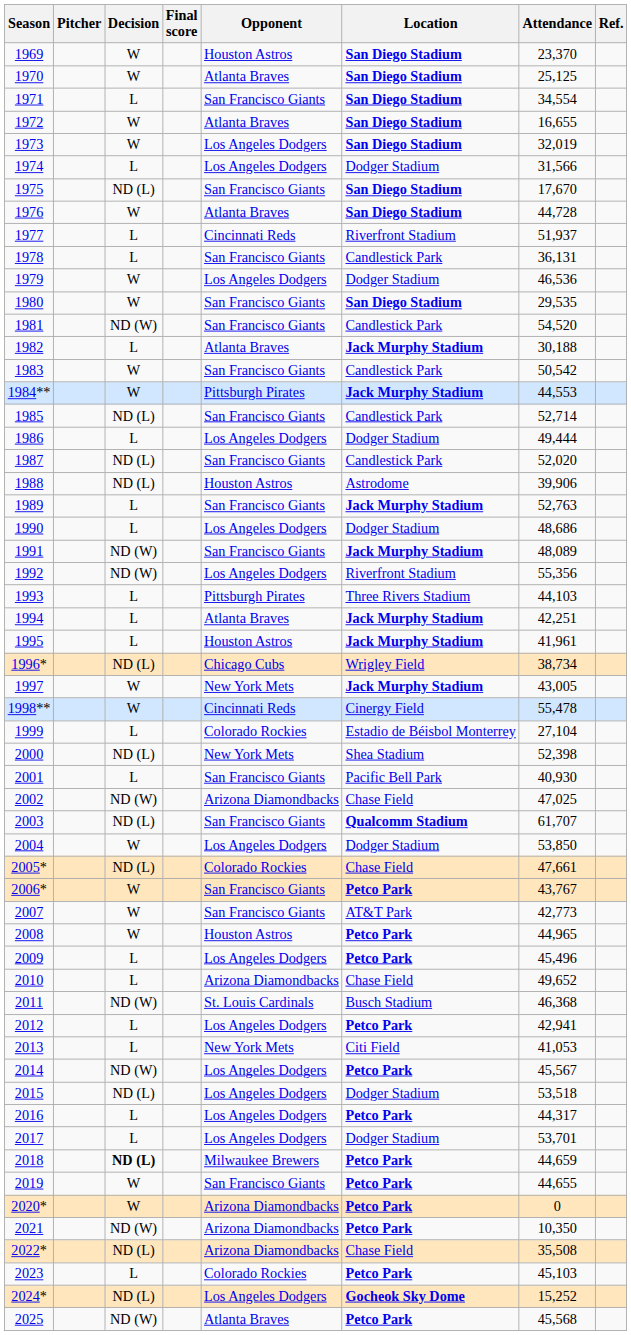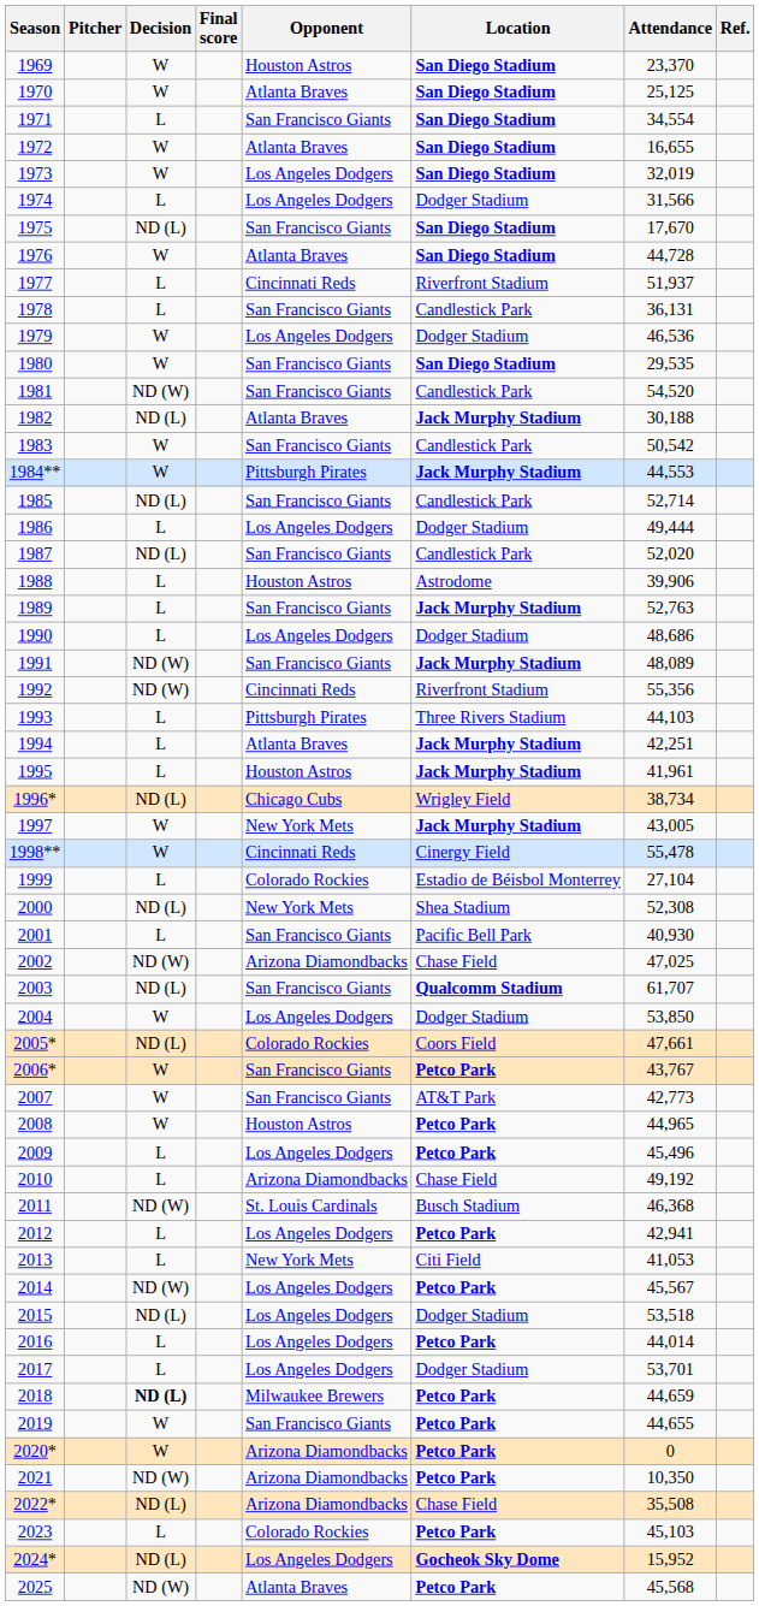 <table class="wikitable sortable plainrowheaders">
 <tr>
 <th scope="col">Season</th>
 <th scope="col">Pitcher</th>
 <th scope="col">Decision</th>
 <th scope="col">Final<br>score</th>
 <th scope="col">Opponent</th>
 <th scope="col">Location</th>
 <th scope="col">Attendance</th>
 <th class="unsortable">Ref.</th>
 </tr>
 <tr>
 <td align=center><a href='#'>1969</a></td>
 <td></td>
 <td align=center>W</td>
 <td align=center></td>
 <td><a href='#'>Houston Astros</a></td>
 <td><strong><a href='#'>San Diego Stadium</a></strong></td>
 <td align=center>23,370</td>
 <td align="center"></td>
 </tr>
 <tr>
 <td align=center><a href='#'>1970</a></td>
 <td></td>
 <td align=center>W</td>
 <td align=center></td>
 <td><a href='#'>Atlanta Braves</a></td>
 <td><strong><a href='#'>San Diego Stadium</a></strong></td>
 <td align=center>25,125</td>
 <td align="center"></td>
 </tr>
 <tr>
 <td align=center><a href='#'>1971</a></td>
 <td></td>
 <td align=center>L</td>
 <td align=center></td>
 <td><a href='#'>San Francisco Giants</a></td>
 <td><strong><a href='#'>San Diego Stadium</a></strong></td>
 <td align=center>34,554</td>
 <td align="center"></td>
 </tr>
 <tr>
 <td align=center><a href='#'>1972</a></td>
 <td></td>
 <td align=center>W</td>
 <td align=center></td>
 <td><a href='#'>Atlanta Braves</a></td>
 <td><strong><a href='#'>San Diego Stadium</a></strong></td>
 <td align=center>16,655</td>
 <td align="center"></td>
 </tr>
 <tr>
 <td align=center><a href='#'>1973</a></td>
 <td> </td>
 <td align=center>W</td>
 <td align=center></td>
 <td><a href='#'>Los Angeles Dodgers</a></td>
 <td><strong><a href='#'>San Diego Stadium</a></strong></td>
 <td align=center>32,019</td>
 <td align="center"></td>
 </tr>
 <tr>
 <td align=center><a href='#'>1974</a></td>
 <td></td>
 <td align=center>L</td>
 <td align=center></td>
 <td><a href='#'>Los Angeles Dodgers</a></td>
 <td><a href='#'>Dodger Stadium</a></td>
 <td align=center>31,566</td>
 <td align="center"></td>
 </tr>
 <tr>
 <td align=center><a href='#'>1975</a></td>
 <td></td>
 <td align=center>ND (L)</td>
 <td align=center></td>
 <td><a href='#'>San Francisco Giants</a></td>
 <td><strong><a href='#'>San Diego Stadium</a></strong></td>
 <td align=center>17,670</td>
 <td align="center"></td>
 </tr>
 <tr>
 <td align=center><a href='#'>1976</a></td>
 <td> </td>
 <td align=center>W</td>
 <td align=center></td>
 <td><a href='#'>Atlanta Braves</a></td>
 <td><strong><a href='#'>San Diego Stadium</a></strong></td>
 <td align=center>44,728</td>
 <td align="center"></td>
 </tr>
 <tr>
 <td align=center><a href='#'>1977</a></td>
 <td> </td>
 <td align=center>L</td>
 <td align=center></td>
 <td><a href='#'>Cincinnati Reds</a></td>
 <td><a href='#'>Riverfront Stadium</a></td>
 <td align=center>51,937</td>
 <td align="center"></td>
 </tr>
 <tr>
 <td align=center><a href='#'>1978</a></td>
 <td></td>
 <td align=center>L</td>
 <td align=center></td>
 <td><a href='#'>San Francisco Giants</a></td>
 <td><a href='#'>Candlestick Park</a></td>
 <td align=center>36,131</td>
 <td align="center"></td>
 </tr>
 <tr>
 <td align=center><a href='#'>1979</a></td>
 <td> </td>
 <td align=center>W</td>
 <td align=center></td>
 <td><a href='#'>Los Angeles Dodgers</a></td>
 <td><a href='#'>Dodger Stadium</a></td>
 <td align=center>46,536</td>
 <td align="center"></td>
 </tr>
 <tr>
 <td align=center><a href='#'>1980</a></td>
 <td> </td>
 <td align=center>W</td>
 <td align=center></td>
 <td><a href='#'>San Francisco Giants</a></td>
 <td><strong><a href='#'>San Diego Stadium</a></strong></td>
 <td align=center>29,535</td>
 <td align="center"></td>
 </tr>
 <tr>
 <td align=center><a href='#'>1981</a></td>
 <td></td>
 <td align=center>ND (W)</td>
 <td align=center></td>
 <td><a href='#'>San Francisco Giants</a></td>
 <td><a href='#'>Candlestick Park</a></td>
 <td align=center>54,520</td>
 <td align="center"></td>
 </tr>
 <tr>
 <td align=center><a href='#'>1982</a></td>
 <td></td>
-<td align=center>L</td>
+<td align=center>ND (L)</td>
 <td align=center></td>
 <td><a href='#'>Atlanta Braves</a></td>
 <td><strong><a href='#'>Jack Murphy Stadium</a></strong></td>
 <td align=center>30,188</td>
 <td align="center"></td>
 </tr>
 <tr>
 <td align=center><a href='#'>1983</a></td>
 <td></td>
 <td align=center>W</td>
 <td align=center></td>
 <td><a href='#'>San Francisco Giants</a></td>
 <td><a href='#'>Candlestick Park</a></td>
 <td align=center>50,542</td>
 <td align="center"></td>
 </tr>
 <tr>
 <td style="background-color: #D0E7FF" align=center><a href='#'>1984</a>**</td>
 <td style="background-color: #D0E7FF"></td>
 <td style="background-color: #D0E7FF" align=center>W</td>
 <td style="background-color: #D0E7FF" align=center></td>
 <td style="background-color: #D0E7FF"><a href='#'>Pittsburgh Pirates</a></td>
 <td style="background-color: #D0E7FF"><strong><a href='#'>Jack Murphy Stadium</a></strong></td>
 <td style="background-color: #D0E7FF" align=center>44,553</td>
 <td style="background-color: #D0E7FF" align="center"></td>
 </tr>
 <tr>
 <td align=center><a href='#'>1985</a></td>
 <td></td>
 <td align=center>ND (L)</td>
 <td align=center></td>
 <td><a href='#'>San Francisco Giants</a></td>
 <td><a href='#'>Candlestick Park</a></td>
 <td align=center>52,714</td>
 <td align="center"></td>
 </tr>
 <tr>
 <td align=center><a href='#'>1986</a></td>
 <td> </td>
 <td align=center>L</td>
 <td align=center></td>
 <td><a href='#'>Los Angeles Dodgers</a></td>
 <td><a href='#'>Dodger Stadium</a></td>
 <td align=center>49,444</td>
 <td align="center"></td>
 </tr>
 <tr>
 <td align=center><a href='#'>1987</a></td>
 <td> </td>
 <td align=center>ND (L)</td>
 <td align=center></td>
 <td><a href='#'>San Francisco Giants</a></td>
 <td><a href='#'>Candlestick Park</a></td>
 <td align=center>52,020</td>
 <td align=center></td>
 </tr>
 <tr>
 <td align=center><a href='#'>1988</a></td>
 <td></td>
-<td align=center>ND (L)</td>
+<td align=center>L</td>
 <td align=center></td>
 <td><a href='#'>Houston Astros</a></td>
 <td><a href='#'>Astrodome</a></td>
 <td align=center>39,906</td>
 <td align="center"></td>
 </tr>
 <tr>
 <td align=center><a href='#'>1989</a></td>
 <td> </td>
 <td align=center>L</td>
 <td align=center></td>
 <td><a href='#'>San Francisco Giants</a></td>
 <td><strong><a href='#'>Jack Murphy Stadium</a></strong></td>
 <td align=center>52,763</td>
 <td align="center"></td>
 </tr>
 <tr>
 <td align=center><a href='#'>1990</a></td>
 <td></td>
 <td align=center>L</td>
 <td align=center></td>
 <td><a href='#'>Los Angeles Dodgers</a></td>
 <td><a href='#'>Dodger Stadium</a></td>
 <td align=center>48,686</td>
 <td align="center"></td>
 </tr>
 <tr>
 <td align=center><a href='#'>1991</a></td>
 <td> </td>
 <td align=center>ND (W)</td>
 <td align=center></td>
 <td><a href='#'>San Francisco Giants</a></td>
 <td><strong><a href='#'>Jack Murphy Stadium</a></strong></td>
 <td align=center>48,089</td>
 <td align="center"></td>
 </tr>
 <tr>
 <td align=center><a href='#'>1992</a></td>
 <td> </td>
 <td align=center>ND (W)</td>
 <td align=center></td>
-<td><a href='#'>Los Angeles Dodgers</a></td>
+<td><a href='#'>Cincinnati Reds</a></td>
 <td><a href='#'>Riverfront Stadium</a></td>
 <td align=center>55,356</td>
 <td align="center"></td>
 </tr>
 <tr>
 <td align=center><a href='#'>1993</a></td>
 <td></td>
 <td align=center>L</td>
 <td align=center></td>
 <td><a href='#'>Pittsburgh Pirates</a></td>
 <td><a href='#'>Three Rivers Stadium</a></td>
 <td align=center>44,103</td>
 <td align="center"></td>
 </tr>
 <tr>
 <td align=center><a href='#'>1994</a></td>
 <td> </td>
 <td align=center>L</td>
 <td align=center></td>
 <td><a href='#'>Atlanta Braves</a></td>
 <td><strong><a href='#'>Jack Murphy Stadium</a></strong></td>
 <td align=center>42,251</td>
 <td align="center"></td>
 </tr>
 <tr>
 <td align=center><a href='#'>1995</a></td>
 <td> </td>
 <td align=center>L</td>
 <td align=center></td>
 <td><a href='#'>Houston Astros</a></td>
 <td><strong><a href='#'>Jack Murphy Stadium</a></strong></td>
 <td align=center>41,961</td>
 <td align="center"></td>
 </tr>
 <tr>
 <td style="background-color: #FFE6BD" align=center><a href='#'>1996</a>*</td>
 <td style="background-color: #FFE6BD"></td>
 <td style="background-color: #FFE6BD" align=center>ND (L)</td>
 <td style="background-color: #FFE6BD" align=center></td>
 <td style="background-color: #FFE6BD"><a href='#'>Chicago Cubs</a></td>
 <td style="background-color: #FFE6BD"><a href='#'>Wrigley Field</a></td>
 <td style="background-color: #FFE6BD" align=center>38,734</td>
 <td style="background-color: #FFE6BD" align="center"></td>
 </tr>
 <tr>
 <td align=center><a href='#'>1997</a></td>
 <td></td>
 <td align=center>W</td>
 <td align=center></td>
 <td><a href='#'>New York Mets</a></td>
 <td><strong><a href='#'>Jack Murphy Stadium</a></strong></td>
 <td align=center>43,005</td>
 <td align="center"></td>
 </tr>
 <tr>
 <td style="background-color: #D0E7FF" align=center><a href='#'>1998</a>**</td>
 <td style="background-color: #D0E7FF"></td>
 <td style="background-color: #D0E7FF" align=center>W</td>
 <td style="background-color: #D0E7FF" align=center></td>
 <td style="background-color: #D0E7FF"><a href='#'>Cincinnati Reds</a></td>
 <td style="background-color: #D0E7FF"><a href='#'>Cinergy Field</a></td>
 <td style="background-color: #D0E7FF" align=center>55,478</td>
 <td style="background-color: #D0E7FF" align="center"></td>
 </tr>
 <tr>
 <td align=center><a href='#'>1999</a></td>
 <td> </td>
 <td align=center>L</td>
 <td align=center></td>
 <td><a href='#'>Colorado Rockies</a></td>
 <td><a href='#'>Estadio de Béisbol Monterrey</a></td>
 <td align=center>27,104</td>
 <td align="center"></td>
 </tr>
 <tr>
 <td align=center><a href='#'>2000</a></td>
 <td></td>
 <td align=center>ND (L)</td>
 <td align=center></td>
 <td><a href='#'>New York Mets</a></td>
 <td><a href='#'>Shea Stadium</a></td>
-<td align=center>52,398</td>
+<td align=center>52,308</td>
 <td align="center"></td>
 </tr>
 <tr>
 <td align=center><a href='#'>2001</a></td>
 <td></td>
 <td align=center>L</td>
 <td align=center></td>
 <td><a href='#'>San Francisco Giants</a></td>
 <td><a href='#'>Pacific Bell Park</a></td>
 <td align=center>40,930</td>
 <td align="center"></td>
 </tr>
 <tr>
 <td align=center><a href='#'>2002</a></td>
 <td></td>
 <td align=center>ND (W)</td>
 <td align=center></td>
 <td><a href='#'>Arizona Diamondbacks</a></td>
 <td><a href='#'>Chase Field</a></td>
 <td align=center>47,025</td>
 <td align="center"></td>
 </tr>
 <tr>
 <td align=center><a href='#'>2003</a></td>
 <td></td>
 <td align=center>ND (L)</td>
 <td align=center></td>
 <td><a href='#'>San Francisco Giants</a></td>
 <td><strong><a href='#'>Qualcomm Stadium</a></strong></td>
 <td align=center>61,707</td>
 <td align="center"></td>
 </tr>
 <tr>
 <td align=center><a href='#'>2004</a></td>
 <td> </td>
 <td align=center>W</td>
 <td align=center></td>
 <td><a href='#'>Los Angeles Dodgers</a></td>
 <td><a href='#'>Dodger Stadium</a></td>
 <td align=center>53,850</td>
 <td align="center"></td>
 </tr>
 <tr>
 <td style="background-color: #FFE6BD" align=center><a href='#'>2005</a>*</td>
 <td style="background-color: #FFE6BD"> </td>
 <td style="background-color: #FFE6BD" align=center>ND (L)</td>
 <td style="background-color: #FFE6BD" align=center></td>
 <td style="background-color: #FFE6BD"><a href='#'>Colorado Rockies</a></td>
-<td style="background-color: #FFE6BD"><a href='#'>Chase Field</a></td>
+<td style="background-color: #FFE6BD"><a href='#'>Coors Field</a></td>
 <td style="background-color: #FFE6BD" align=center>47,661</td>
 <td style="background-color: #FFE6BD" align="center"></td>
 </tr>
 <tr>
 <td style="background-color: #FFE6BD" align=center><a href='#'>2006</a>*</td>
 <td style="background-color: #FFE6BD"></td>
 <td style="background-color: #FFE6BD" align=center>W</td>
 <td style="background-color: #FFE6BD" align=center></td>
 <td style="background-color: #FFE6BD"><a href='#'>San Francisco Giants</a></td>
 <td style="background-color: #FFE6BD"><strong><a href='#'>Petco Park</a></strong></td>
 <td style="background-color: #FFE6BD" align=center>43,767</td>
 <td style="background-color: #FFE6BD" align="center"></td>
 </tr>
 <tr>
 <td align=center><a href='#'>2007</a></td>
 <td> </td>
 <td align=center>W</td>
 <td align=center></td>
 <td><a href='#'>San Francisco Giants</a></td>
 <td><a href='#'>AT&T Park</a></td>
 <td align=center>42,773</td>
 <td align="center"></td>
 </tr>
 <tr>
 <td align=center><a href='#'>2008</a></td>
 <td> </td>
 <td align=center>W</td>
 <td align=center></td>
 <td><a href='#'>Houston Astros</a></td>
 <td><strong><a href='#'>Petco Park</a></strong></td>
 <td align=center>44,965</td>
 <td align="center"></td>
 </tr>
 <tr>
 <td align=center><a href='#'>2009</a></td>
 <td> </td>
 <td align=center>L</td>
 <td align=center></td>
 <td><a href='#'>Los Angeles Dodgers</a></td>
 <td><strong><a href='#'>Petco Park</a></strong></td>
 <td align=center>45,496</td>
 <td align="center"></td>
 </tr>
 <tr>
 <td align=center><a href='#'>2010</a></td>
 <td></td>
 <td align=center>L</td>
 <td align=center></td>
 <td><a href='#'>Arizona Diamondbacks</a></td>
 <td><a href='#'>Chase Field</a></td>
-<td align=center>49,652</td>
+<td align=center>49,192</td>
 <td align="center"></td>
 </tr>
 <tr>
 <td align=center><a href='#'>2011</a></td>
 <td></td>
 <td align=center>ND (W)</td>
 <td align=center></td>
 <td><a href='#'>St. Louis Cardinals</a></td>
 <td><a href='#'>Busch Stadium</a></td>
 <td align=center>46,368</td>
 <td align="center"></td>
 </tr>
 <tr>
 <td align=center><a href='#'>2012</a></td>
 <td></td>
 <td align=center>L</td>
 <td align=center></td>
 <td><a href='#'>Los Angeles Dodgers</a></td>
 <td><strong><a href='#'>Petco Park</a></strong></td>
 <td align=center>42,941</td>
 <td align="center"></td>
 </tr>
 <tr>
 <td align=center><a href='#'>2013</a></td>
 <td> </td>
 <td align=center>L</td>
 <td align=center></td>
 <td><a href='#'>New York Mets</a></td>
 <td><a href='#'>Citi Field</a></td>
 <td align=center>41,053</td>
 <td align="center"></td>
 </tr>
 <tr>
 <td align=center><a href='#'>2014</a></td>
 <td></td>
 <td align=center>ND (W)</td>
 <td align=center></td>
 <td><a href='#'>Los Angeles Dodgers</a></td>
 <td><strong><a href='#'>Petco Park</a></strong></td>
 <td align=center>45,567</td>
 <td align="center"></td>
 </tr>
 <tr>
 <td align=center><a href='#'>2015</a></td>
 <td></td>
 <td align=center>ND (L)</td>
 <td align=center></td>
 <td><a href='#'>Los Angeles Dodgers</a></td>
 <td><a href='#'>Dodger Stadium</a></td>
 <td align=center>53,518</td>
 <td align="center"></td>
 </tr>
 <tr>
 <td align=center><a href='#'>2016</a></td>
 <td></td>
 <td align=center>L</td>
 <td align=center></td>
 <td><a href='#'>Los Angeles Dodgers</a></td>
 <td><strong><a href='#'>Petco Park</a></strong></td>
-<td align=center>44,317</td>
+<td align=center>44,014</td>
 <td align="center"></td>
 </tr>
 <tr>
 <td align=center><a href='#'>2017</a></td>
 <td></td>
 <td align=center>L</td>
 <td align=center></td>
 <td><a href='#'>Los Angeles Dodgers</a></td>
 <td><a href='#'>Dodger Stadium</a></td>
 <td align=center>53,701</td>
 <td align="center"></td>
 </tr>
 <tr>
 <td align=center><a href='#'>2018</a></td>
 <td></td>
 <td align=center><strong>ND (L)</strong></td>
 <td align=center></td>
 <td><a href='#'>Milwaukee Brewers</a></td>
 <td><strong><a href='#'>Petco Park</a></strong></td>
 <td align=center>44,659</td>
 <td align="center"></td>
 </tr>
 <tr>
 <td align=center><a href='#'>2019</a></td>
 <td></td>
 <td align=center>W</td>
 <td align=center></td>
 <td><a href='#'>San Francisco Giants</a></td>
 <td><strong><a href='#'>Petco Park</a></strong></td>
 <td align=center>44,655</td>
 <td align="center"></td>
 </tr>
 <tr>
 <td style="background-color: #FFE6BD" align=center><a href='#'>2020</a>*</td>
 <td style="background-color: #FFE6BD"></td>
 <td style="background-color: #FFE6BD" align=center>W</td>
 <td style="background-color: #FFE6BD" align=center></td>
 <td style="background-color: #FFE6BD"><a href='#'>Arizona Diamondbacks</a></td>
 <td style="background-color: #FFE6BD"><strong><a href='#'>Petco Park</a></strong></td>
 <td style="background-color: #FFE6BD" align=center>0</td>
 <td style="background-color: #FFE6BD" align="center"></td>
 </tr>
 <tr>
 <td align=center><a href='#'>2021</a></td>
 <td></td>
 <td align=center>ND (W)</td>
 <td align=center></td>
 <td><a href='#'>Arizona Diamondbacks</a></td>
 <td><strong><a href='#'>Petco Park</a></strong></td>
 <td align=center>10,350</td>
 <td align=center></td>
 </tr>
 <tr>
 <td style="background-color: #FFE6BD" align=center><a href='#'>2022</a>*</td>
 <td style="background-color: #FFE6BD"> </td>
 <td style="background-color: #FFE6BD" align=center>ND (L)</td>
 <td style="background-color: #FFE6BD" align=center></td>
 <td style="background-color: #FFE6BD"><a href='#'>Arizona Diamondbacks</a></td>
 <td style="background-color: #FFE6BD"><a href='#'>Chase Field</a></td>
 <td style="background-color: #FFE6BD" align=center>35,508</td>
 <td style="background-color: #FFE6BD" align="center"></td>
 </tr>
 <tr>
 <td align=center><a href='#'>2023</a></td>
 <td></td>
 <td align=center>L</td>
 <td align=center></td>
 <td><a href='#'>Colorado Rockies</a></td>
 <td><strong><a href='#'>Petco Park</a></strong></td>
 <td align=center>45,103</td>
 <td align=center></td>
 </tr>
 <tr style="background-color: #FFE6BD">
 <td align=center><a href='#'>2024</a>*</td>
 <td> </td>
 <td align=center>ND (L)</td>
 <td align=center></td>
 <td><a href='#'>Los Angeles Dodgers</a></td>
 <td><strong><a href='#'>Gocheok Sky Dome</a></strong></td>
-<td align=center>15,252</td>
+<td align=center>15,952</td>
 <td align=center></td>
 </tr>
 <tr>
 <td align=center><a href='#'>2025</a></td>
 <td></td>
 <td align=center>ND (W)</td>
 <td align=center></td>
 <td><a href='#'>Atlanta Braves</a></td>
 <td><strong><a href='#'>Petco Park</a></strong></td>
 <td align=center>45,568</td>
 <td align=center></td>
 </tr>
 </table>
